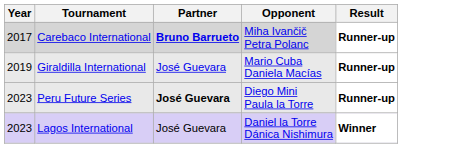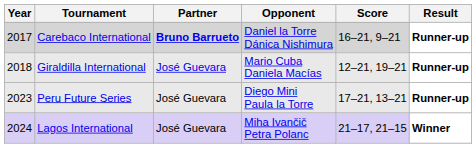 <table class="sortable wikitable" style="font-size: 90%;">
 <tr>
 <th>Year</th>
 <th>Tournament</th>
 <th>Partner</th>
 <th>Opponent</th>
+<th>Score</th>
 <th>Result</th>
 </tr>
 <tr style="background:#D5D5D5">
 <td align="center">2017</td>
 <td align="left"><a href='#'>Carebaco International</a></td>
 <td align="left"><strong> <a href='#'>Bruno Barrueto</a></strong></td>
-<td align="left"> <a href='#'>Miha Ivančič</a> <br>  <a href='#'>Petra Polanc</a></td>
+<td align="left"> <a href='#'>Daniel la Torre</a><br> <a href='#'>Dánica Nishimura</a></td>
+<td align="left">16–21, 9–21</td>
 <td style="text-align:left; background:white"> <strong>Runner-up</strong></td>
 </tr>
 <tr style="background:#E9E9E9">
-<td align="center">2019</td>
+<td align="center">2018</td>
 <td align="left"><a href='#'>Giraldilla International</a></td>
 <td align="left"> <a href='#'>José Guevara</a></td>
 <td align="left"> <a href='#'>Mario Cuba</a><br> <a href='#'>Daniela Macías</a></td>
+<td align="left">12–21, 19–21</td>
 <td style="text-align:left; background:white"> <strong>Runner-up</strong></td>
 </tr>
 <tr style="background:#E9E9E9">
 <td align="center">2023</td>
 <td align="left"><a href='#'>Peru Future Series</a></td>
-<td align="left"><strong> José Guevara</strong></td>
+<td align="left"> José Guevara</td>
 <td align="left"> <a href='#'>Diego Mini</a> <br>  <a href='#'>Paula la Torre</a></td>
+<td align="left">17–21, 13–21</td>
 <td style="text-align:left; background:white"> <strong>Runner-up</strong></td>
 </tr>
 <tr style="background:#D8CEF6">
-<td align="center">2023</td>
+<td align="center">2024</td>
 <td align="left"><a href='#'>Lagos International</a></td>
 <td align="left"> José Guevara</td>
-<td align="left"> <a href='#'>Daniel la Torre</a><br> <a href='#'>Dánica Nishimura</a></td>
+<td align="left"> <a href='#'>Miha Ivančič</a> <br>  <a href='#'>Petra Polanc</a></td>
+<td align="left">21–17, 21–15</td>
 <td style="text-align:left; background:white"> <strong>Winner</strong></td>
 </tr>
 </table>
